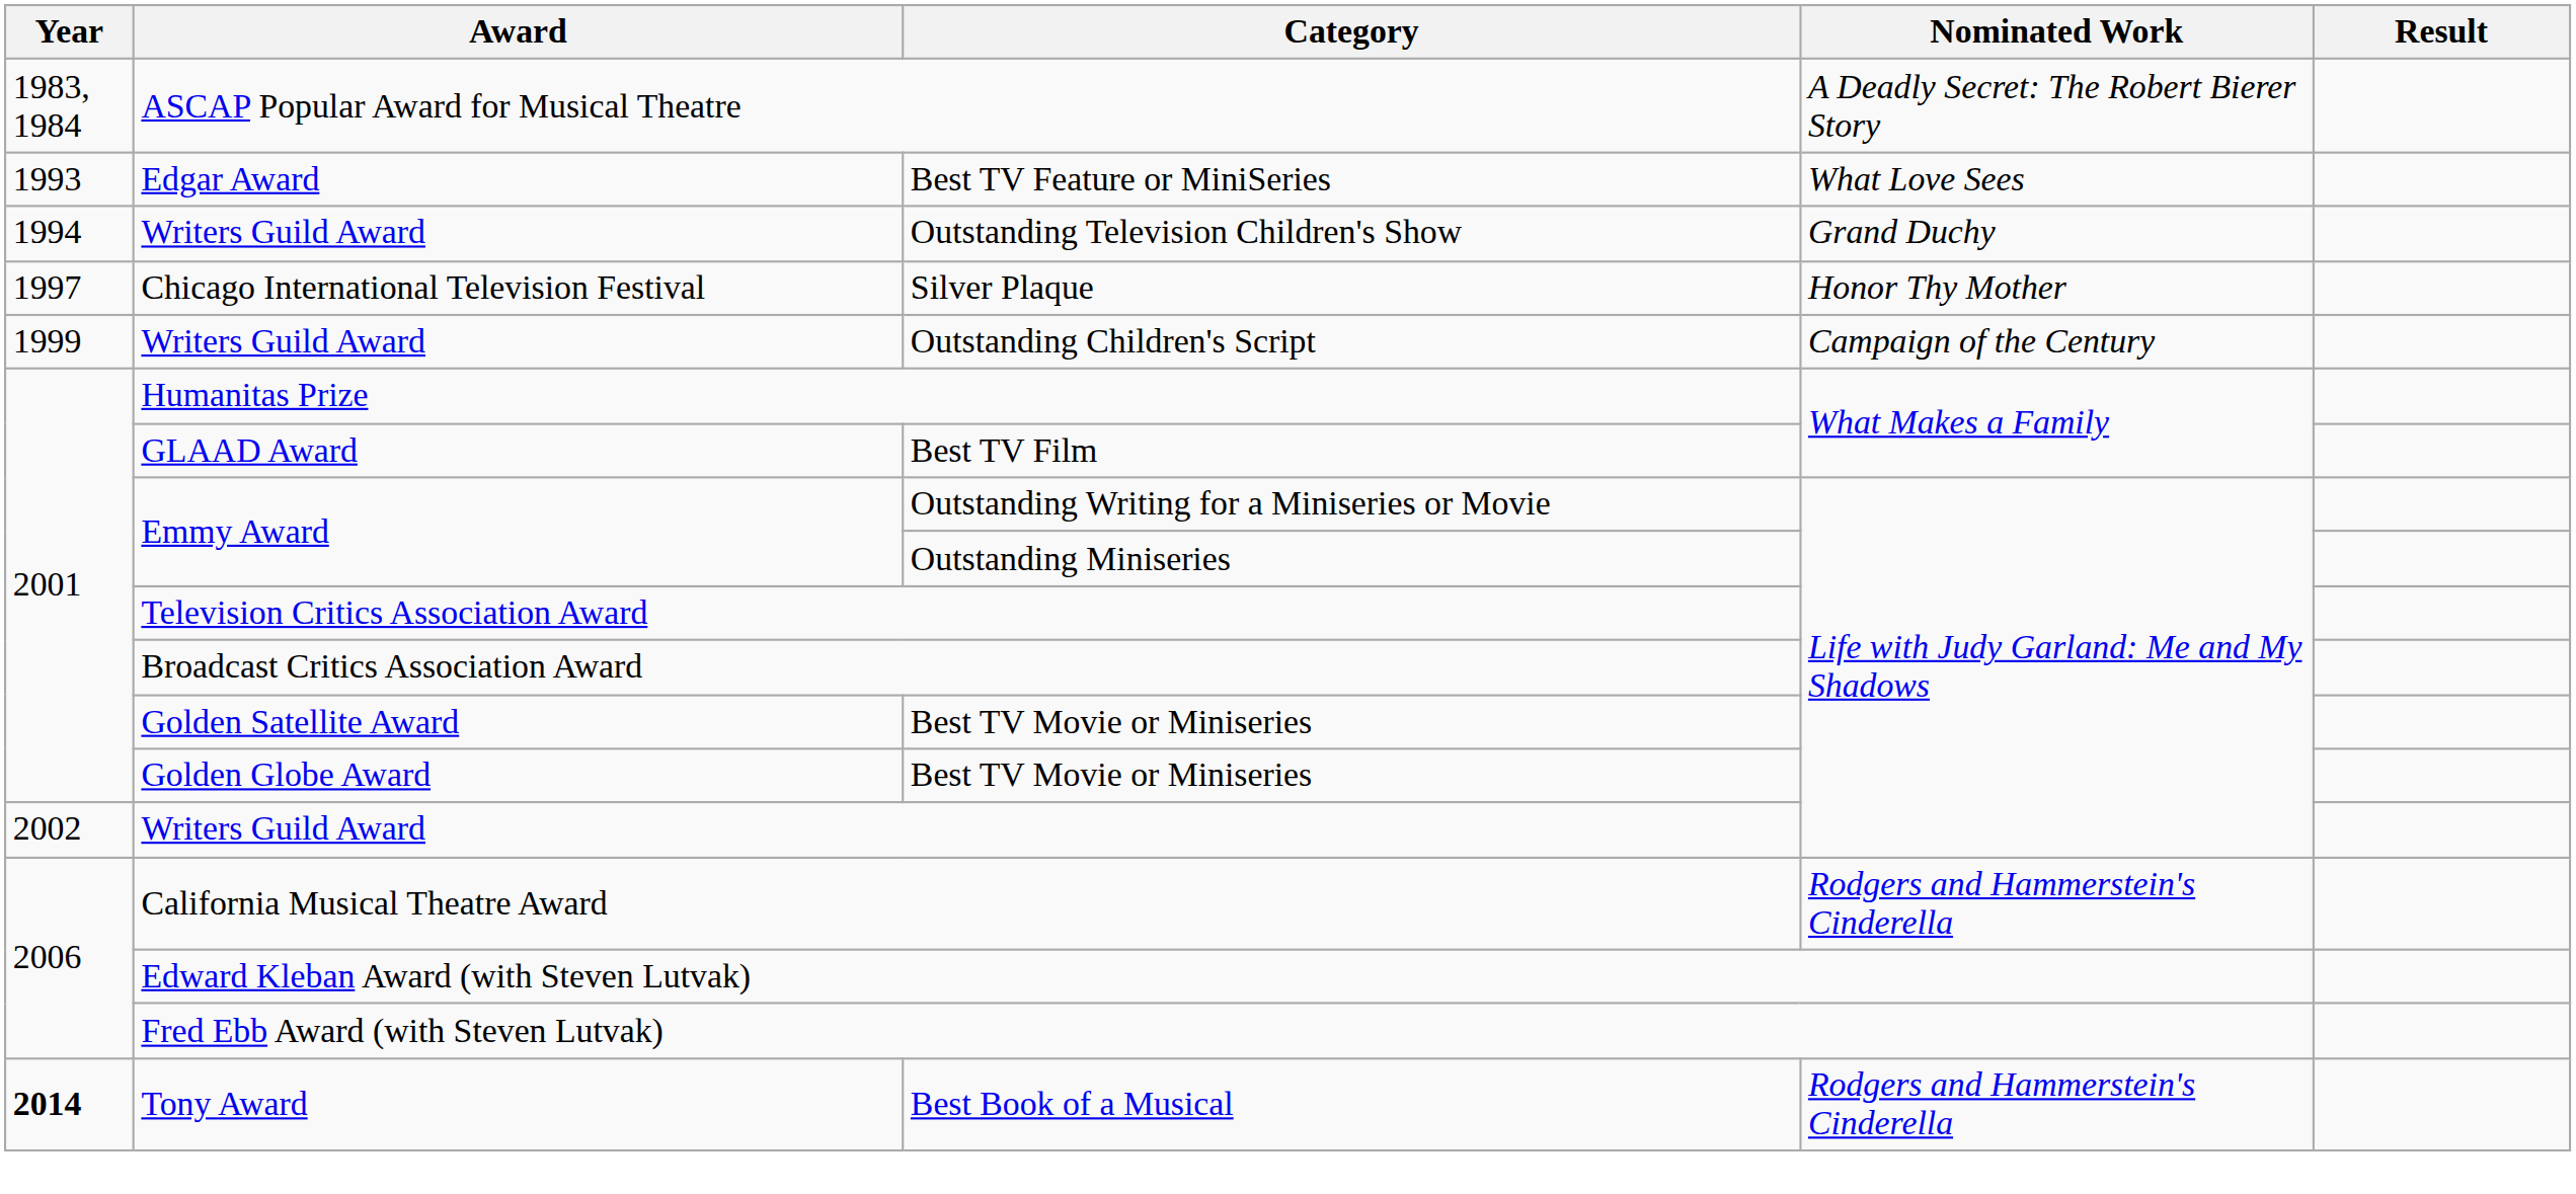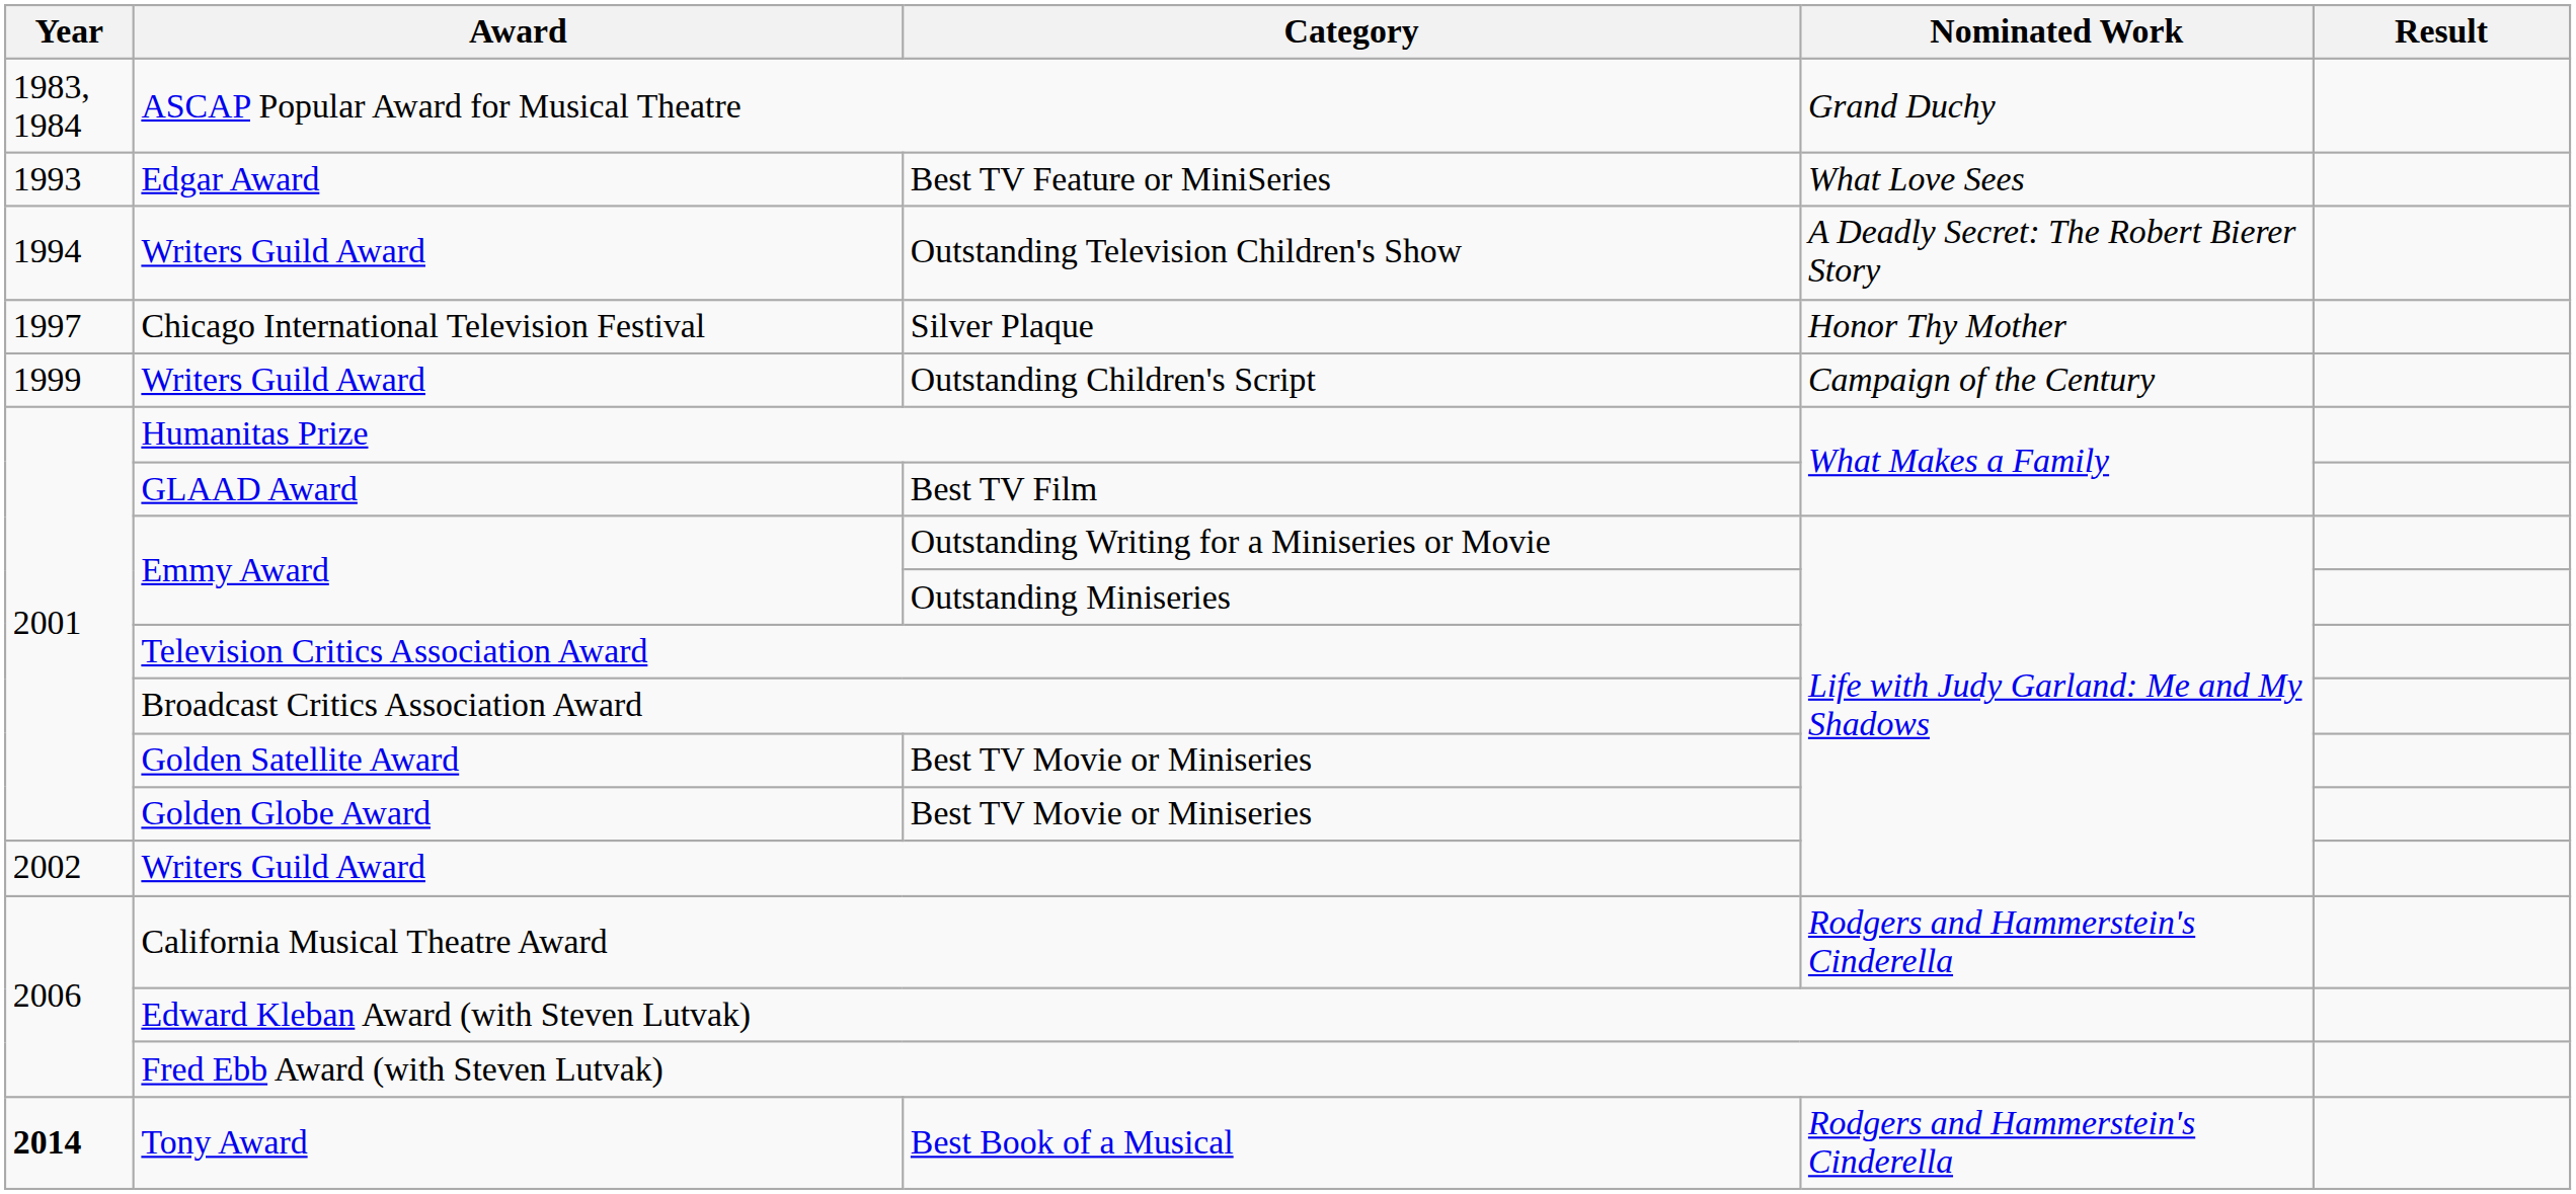 <table class="wikitable" width="95%">
 <tr>
 <th width="5%">Year</th>
 <th width="30%">Award</th>
 <th width="35%">Category</th>
 <th width="20%">Nominated Work</th>
 <th width="10%">Result</th>
 </tr>
 <tr>
 <td>1983, 1984</td>
 <td colspan=2><a href='#'>ASCAP</a> Popular Award for Musical Theatre</td>
-<td><em>A Deadly Secret: The Robert Bierer Story</em></td>
+<td><em>Grand Duchy</em></td>
 <td></td>
 </tr>
 <tr>
 <td>1993</td>
 <td><a href='#'>Edgar Award</a></td>
 <td>Best TV Feature or MiniSeries</td>
 <td><em>What Love Sees</em></td>
 <td></td>
 </tr>
 <tr>
 <td>1994</td>
 <td><a href='#'>Writers Guild Award</a></td>
 <td>Outstanding Television Children's Show</td>
-<td><em>Grand Duchy</em></td>
+<td><em>A Deadly Secret: The Robert Bierer Story</em></td>
 <td></td>
 </tr>
 <tr>
 <td>1997</td>
 <td>Chicago International Television Festival</td>
 <td>Silver Plaque</td>
 <td><em>Honor Thy Mother</em></td>
 <td></td>
 </tr>
 <tr>
 <td>1999</td>
 <td><a href='#'>Writers Guild Award</a></td>
 <td>Outstanding Children's Script</td>
 <td><em>Campaign of the Century</em></td>
 <td></td>
 </tr>
 <tr>
 <td rowspan=8>2001</td>
 <td colspan=2><a href='#'>Humanitas Prize</a></td>
 <td rowspan=2><em><a href='#'>What Makes a Family</a></em></td>
 <td></td>
 </tr>
 <tr>
 <td><a href='#'>GLAAD Award</a></td>
 <td>Best TV Film</td>
 <td></td>
 </tr>
 <tr>
 <td rowspan=2><a href='#'>Emmy Award</a></td>
 <td>Outstanding Writing for a Miniseries or Movie</td>
 <td rowspan=7><em><a href='#'>Life with Judy Garland: Me and My Shadows</a></em></td>
 <td></td>
 </tr>
 <tr>
 <td>Outstanding Miniseries</td>
 <td></td>
 </tr>
 <tr>
 <td colspan=2><a href='#'>Television Critics Association Award</a></td>
 <td></td>
 </tr>
 <tr>
 <td colspan=2>Broadcast Critics Association Award</td>
 <td></td>
 </tr>
 <tr>
 <td><a href='#'>Golden Satellite Award</a></td>
 <td>Best TV Movie or Miniseries</td>
 <td></td>
 </tr>
 <tr>
 <td><a href='#'>Golden Globe Award</a></td>
 <td>Best TV Movie or Miniseries</td>
 <td></td>
 </tr>
 <tr>
 <td>2002</td>
 <td colspan=2><a href='#'>Writers Guild Award</a></td>
 <td></td>
 </tr>
 <tr>
 <td rowspan=3>2006</td>
 <td colspan=2>California Musical Theatre Award</td>
 <td><em><a href='#'>Rodgers and Hammerstein's Cinderella</a></em></td>
 <td></td>
 </tr>
 <tr>
 <td colspan=3><a href='#'>Edward Kleban</a> Award (with Steven Lutvak)</td>
 <td></td>
 </tr>
 <tr>
 <td colspan=3><a href='#'>Fred Ebb</a> Award (with Steven Lutvak)</td>
 <td></td>
 </tr>
 <tr>
 <td><strong>2014</strong></td>
 <td><a href='#'>Tony Award</a></td>
 <td><a href='#'>Best Book of a Musical</a></td>
 <td><em><a href='#'>Rodgers and Hammerstein's Cinderella</a></em></td>
 <td></td>
 </tr>
 </table>
